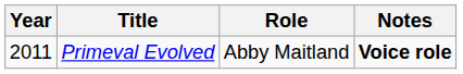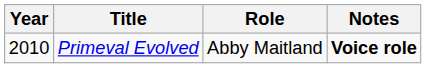 <table class="wikitable">
 <tr>
 <th>Year</th>
 <th>Title</th>
 <th>Role</th>
 <th class="unsortable">Notes</th>
 </tr>
 <tr>
-<td>2011</td>
+<td>2010</td>
 <td><em><a href='#'>Primeval Evolved</a></em></td>
 <td>Abby Maitland</td>
 <td><strong>Voice role</strong></td>
 </tr>
 </table>
